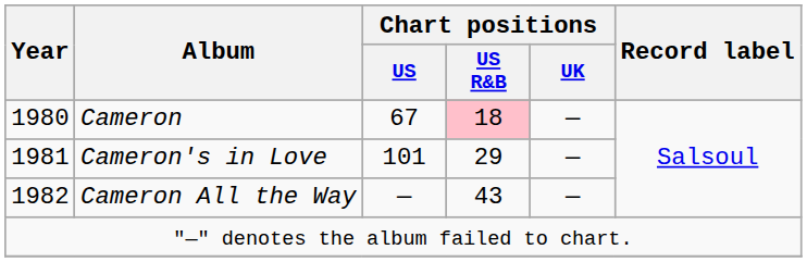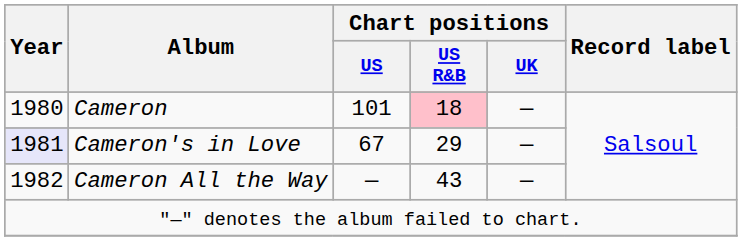 <table class="wikitable" style="text-align:center;">
 <tr>
 <th rowspan="2">Year</th>
 <th rowspan="2">Album</th>
 <th colspan="3">Chart positions<br></th>
 <th rowspan="2">Record label</th>
 </tr>
 <tr style="font-size:smaller;">
 <th width="40"><a href='#'>US</a></th>
 <th width="40"><a href='#'>US<br>R&B</a></th>
 <th width="40"><a href='#'>UK</a></th>
 </tr>
 <tr>
 <td rowspan="1">1980</td>
 <td align="left"><em>Cameron</em></td>
-<td>67</td>
+<td>101</td>
 <td style="background: pink;">18</td>
 <td>—</td>
 <td rowspan="3"><a href='#'>Salsoul</a></td>
 </tr>
 <tr>
-<td rowspan="1">1981</td>
+<td rowspan="1" style="background: lavender;">1981</td>
 <td align="left"><em>Cameron's in Love</em></td>
-<td>101</td>
+<td>67</td>
 <td>29</td>
 <td>—</td>
 </tr>
 <tr>
 <td rowspan="1">1982</td>
 <td align="left"><em>Cameron All the Way</em></td>
 <td>—</td>
 <td>43</td>
 <td>—</td>
 </tr>
 <tr>
 <td align="center" colspan="6"><small>"—" denotes the album failed to chart.</small></td>
 </tr>
 <tr>
 </tr>
 </table>
